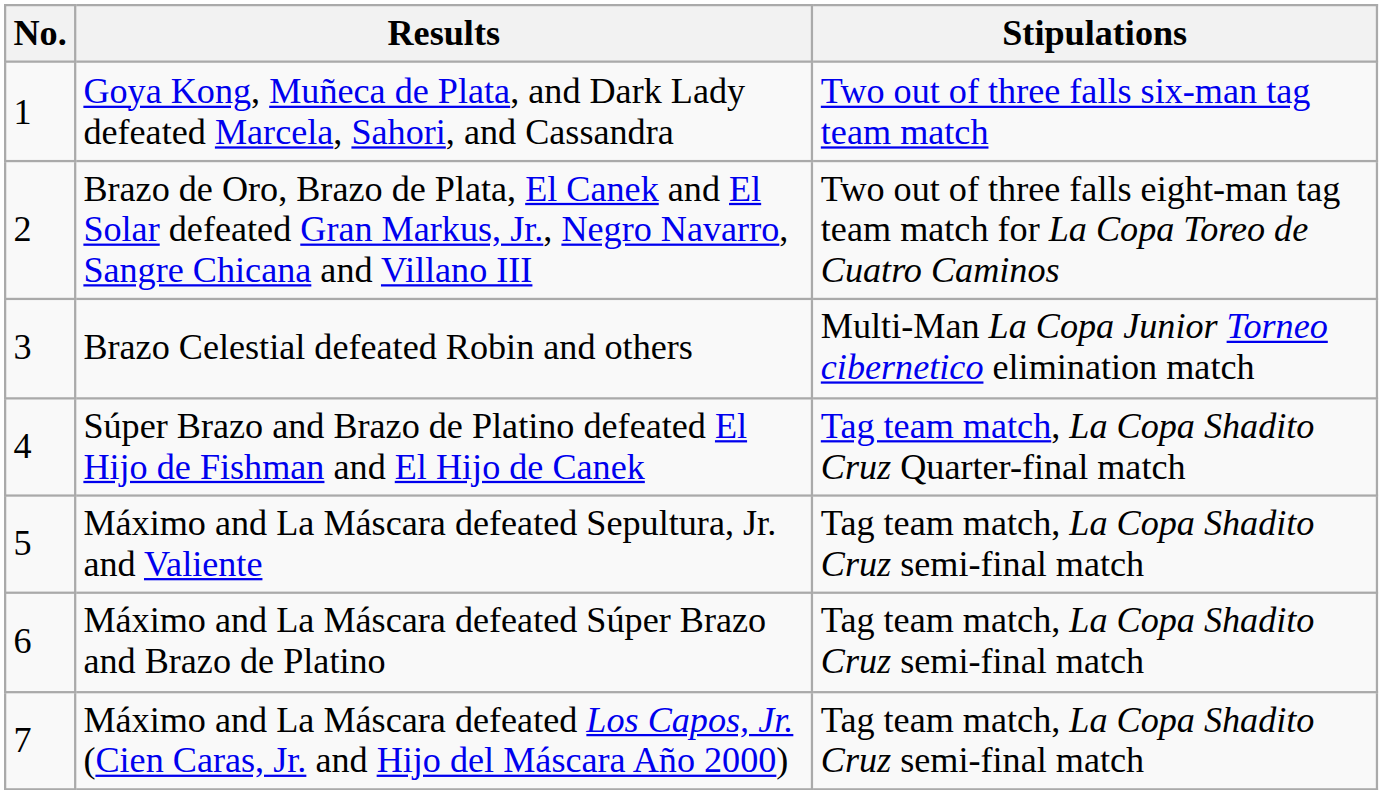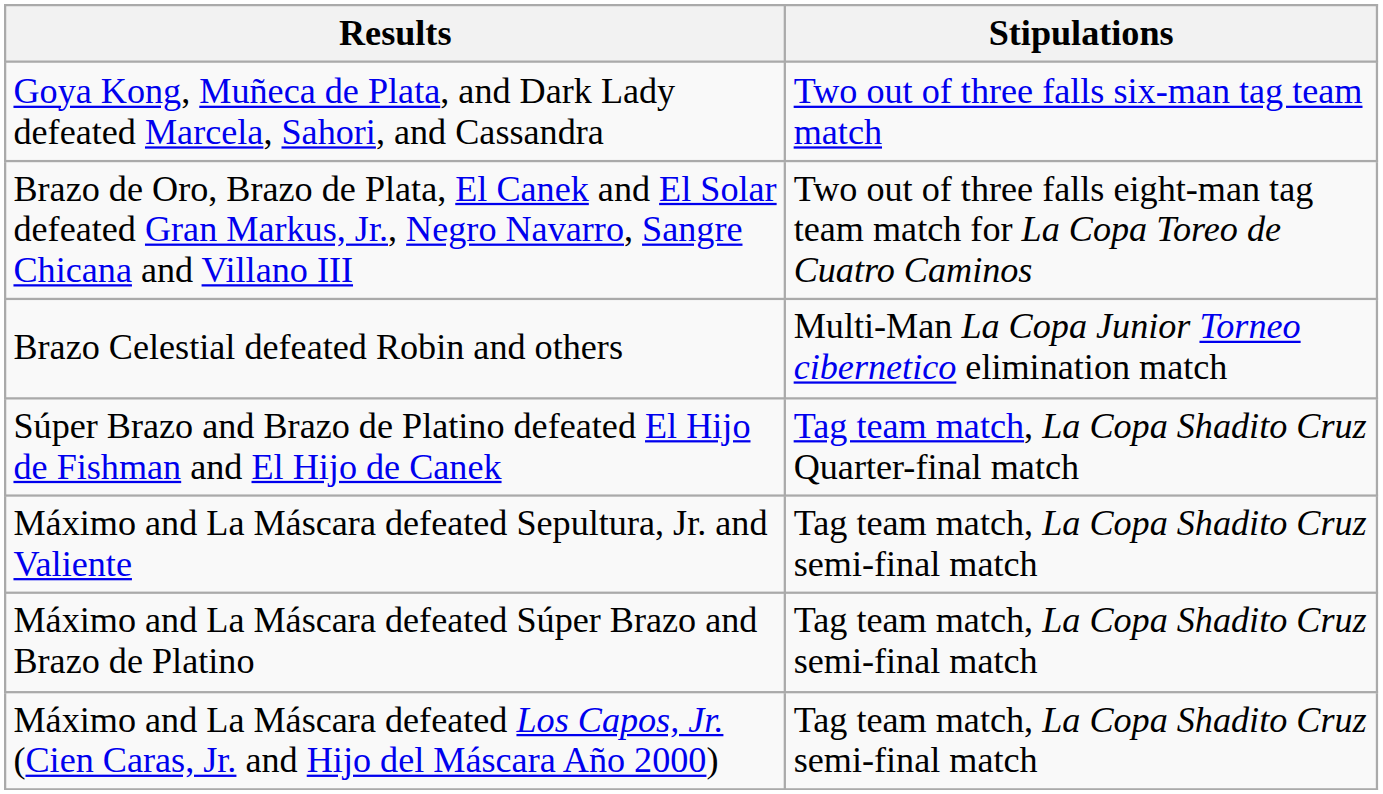 <table class="wikitable">
 <tr>
-<th>No.</th>
 <th>Results</th>
 <th>Stipulations</th>
 </tr>
 <tr>
-<td>1</td>
 <td><a href='#'>Goya Kong</a>, <a href='#'>Muñeca de Plata</a>, and Dark Lady defeated <a href='#'>Marcela</a>, <a href='#'>Sahori</a>, and Cassandra</td>
 <td><a href='#'>Two out of three falls six-man tag team match</a></td>
 </tr>
 <tr>
-<td>2</td>
 <td>Brazo de Oro, Brazo de Plata, <a href='#'>El Canek</a> and <a href='#'>El Solar</a> defeated <a href='#'>Gran Markus, Jr.</a>, <a href='#'>Negro Navarro</a>, <a href='#'>Sangre Chicana</a> and <a href='#'>Villano III</a></td>
 <td>Two out of three falls eight-man tag team match for <em>La Copa Toreo de Cuatro Caminos</em></td>
 </tr>
 <tr>
-<td>3</td>
 <td>Brazo Celestial defeated Robin and others</td>
 <td>Multi-Man <em>La Copa Junior</em> <em><a href='#'>Torneo cibernetico</a></em> elimination match</td>
 </tr>
 <tr>
-<td>4</td>
 <td>Súper Brazo and Brazo de Platino defeated <a href='#'>El Hijo de Fishman</a> and <a href='#'>El Hijo de Canek</a></td>
 <td><a href='#'>Tag team match</a>, <em>La Copa Shadito Cruz</em> Quarter-final match</td>
 </tr>
 <tr>
-<td>5</td>
 <td>Máximo and La Máscara defeated Sepultura, Jr. and <a href='#'>Valiente</a></td>
 <td>Tag team match, <em>La Copa Shadito Cruz</em> semi-final match</td>
 </tr>
 <tr>
-<td>6</td>
 <td>Máximo and La Máscara defeated Súper Brazo and Brazo de Platino</td>
 <td>Tag team match, <em>La Copa Shadito Cruz</em> semi-final match</td>
 </tr>
 <tr>
-<td>7</td>
 <td>Máximo and La Máscara defeated <em><a href='#'>Los Capos, Jr.</a></em> (<a href='#'>Cien Caras, Jr.</a> and <a href='#'>Hijo del Máscara Año 2000</a>)</td>
 <td>Tag team match, <em>La Copa Shadito Cruz</em> semi-final match</td>
 </tr>
 </table>
